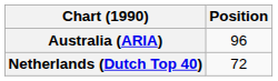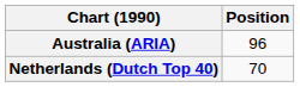 <table class="wikitable plainrowheaders">
 <tr>
 <th>Chart (1990)</th>
 <th>Position</th>
 </tr>
 <tr>
 <th scope="row">Australia (<a href='#'>ARIA</a>)</th>
 <td align="center">96</td>
 </tr>
 <tr>
 <th scope="row">Netherlands (<a href='#'>Dutch Top 40</a>)</th>
-<td align="center">72</td>
+<td align="center">70</td>
 </tr>
 </table>
